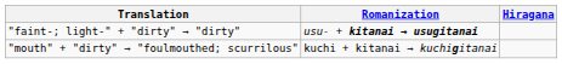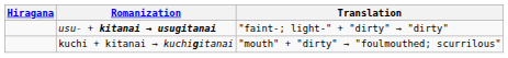 <table class="wikitable">
 <tr>
+<th><a href='#'>Hiragana</a></th>
+<th><a href='#'>Romanization</a></th>
 <th>Translation</th>
-<th><a href='#'>Romanization</a></th>
-<th><a href='#'>Hiragana</a></th>
 </tr>
 <tr>
+<td></td>
+<td><em>usu-</em> + <strong><em>k<strong>itanai<em> → </em>usu</strong>g<strong>itanai<em></td>
 <td>"faint-; light-" + "dirty" → "dirty"</td>
-<td><em>usu-</em> + <strong><em>k<strong>itanai<em> → </em>usu</strong>g<strong>itanai<em></td>
-<td></td>
 </tr>
 <tr>
+<td></td>
+<td></em>kuchi<em> + </em></strong>k</strong>itanai</em> → <em>kuchi<strong>g</strong>itanai</em></td>
 <td>"mouth" + "dirty" → "foulmouthed; scurrilous"</td>
-<td></em>kuchi<em> + </em></strong>k</strong>itanai</em> → <em>kuchi<strong>g</strong>itanai</em></td>
-<td></td>
 </tr>
 </table>
